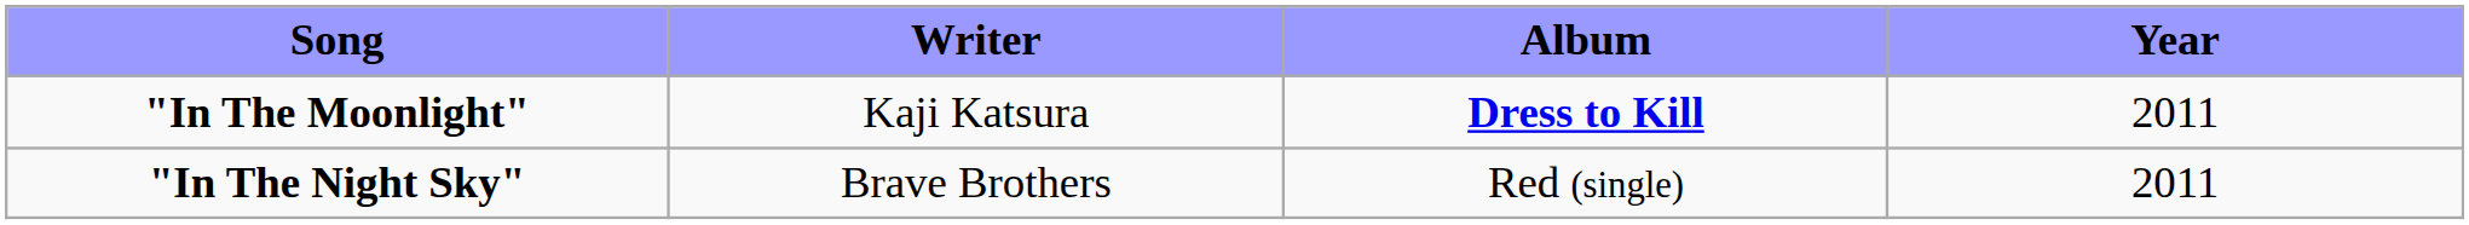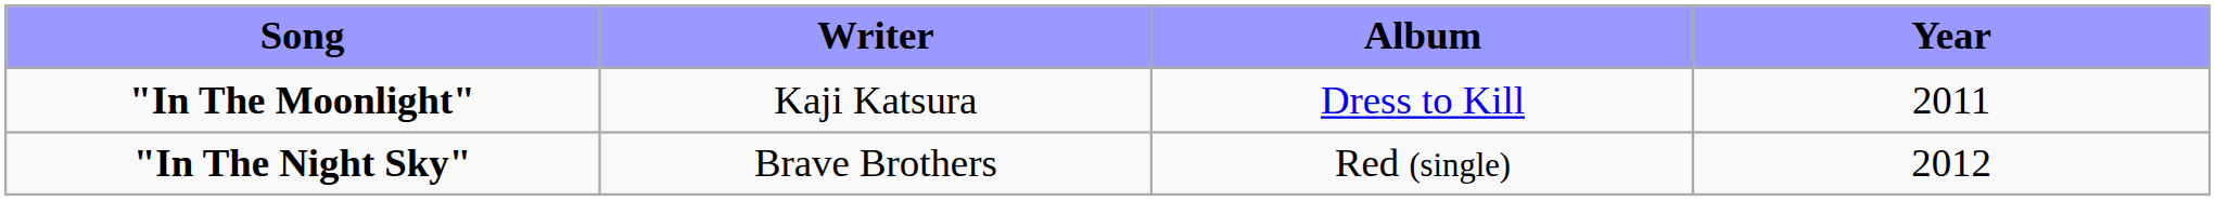 <table class="wikitable" style="margin:0.5em auto; clear:both; text-align:center; width:100%">
 <tr>
 <th width="500" style="background: #99F;">Song</th>
 <th width="500" style="background: #99F;">Writer</th>
 <th width="500" style="background: #99F;">Album</th>
 <th width="500" style="background: #99F;">Year</th>
 </tr>
 <tr>
 <td><strong>"In The Moonlight"</strong></td>
 <td>Kaji Katsura</td>
-<td><strong><a href='#'>Dress to Kill</a></strong></td>
+<td><a href='#'>Dress to Kill</a></td>
 <td>2011</td>
 </tr>
 <tr>
 <td><strong>"In The Night Sky"</strong></td>
 <td>Brave Brothers</td>
 <td>Red <small>(single)</small></td>
-<td>2011</td>
+<td>2012</td>
 </tr>
 </table>
